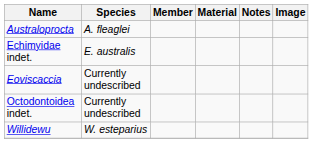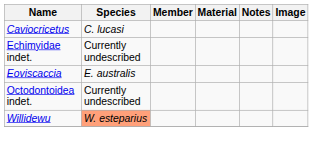 <table class="wikitable" align="center" width="75%">
 <tr>
 <th>Name</th>
 <th>Species</th>
 <th>Member</th>
 <th>Material</th>
 <th>Notes</th>
 <th>Image</th>
 </tr>
 <tr>
-<td><em><a href='#'>Australoprocta</a></em></td>
-<td><em>A. fleaglei</em></td>
+<td><em><a href='#'>Caviocricetus</a></em></td>
+<td><em>C. lucasi</em></td>
 <td></td>
 <td></td>
 <td></td>
 <td></td>
 </tr>
 <tr>
 <td><a href='#'>Echimyidae</a> indet.</td>
-<td><em>E. australis</em></td>
+<td>Currently undescribed</td>
 <td></td>
 <td></td>
 <td></td>
 <td></td>
 </tr>
 <tr>
 <td><em><a href='#'>Eoviscaccia</a></em></td>
-<td>Currently undescribed</td>
+<td><em>E. australis</em></td>
 <td></td>
 <td></td>
 <td></td>
 <td></td>
 </tr>
 <tr>
 <td><a href='#'>Octodontoidea</a> indet.</td>
 <td>Currently undescribed</td>
 <td></td>
 <td></td>
 <td></td>
 <td></td>
 </tr>
 <tr>
 <td><em><a href='#'>Willidewu</a></em></td>
-<td><em>W. esteparius</em></td>
+<td style="background: lightsalmon;"><em>W. esteparius</em></td>
 <td></td>
 <td></td>
 <td></td>
 <td></td>
 </tr>
 <tr>
 </tr>
 </table>
